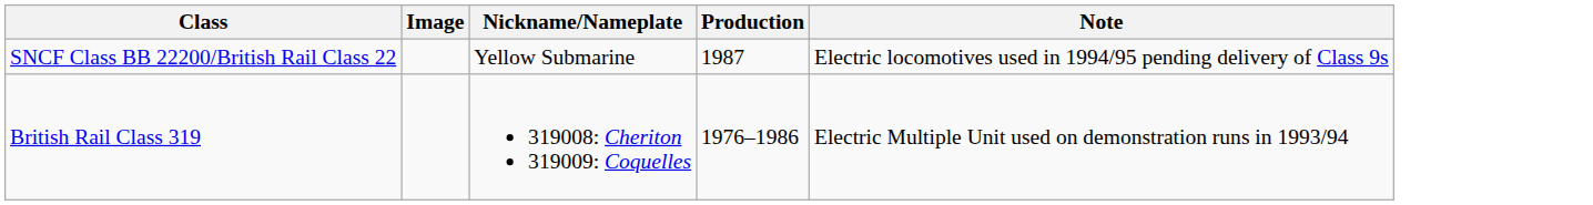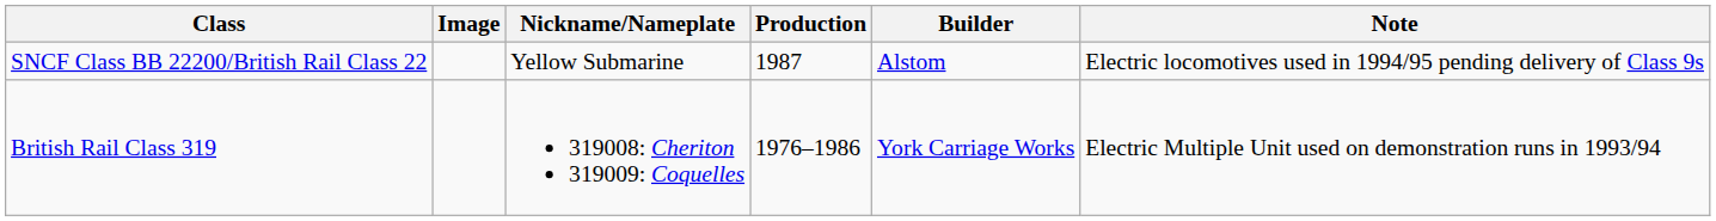 <table class="wikitable">
 <tr>
 <th>Class</th>
 <th>Image</th>
 <th>Nickname/Nameplate</th>
 <th>Production</th>
+<th>Builder</th>
 <th>Note</th>
 </tr>
 <tr>
 <td><a href='#'>SNCF Class BB 22200/British Rail Class 22</a></td>
 <td></td>
 <td>Yellow Submarine</td>
 <td>1987</td>
+<td><a href='#'>Alstom</a></td>
 <td>Electric locomotives used in 1994/95 pending delivery of <a href='#'>Class 9s</a></td>
 </tr>
 <tr>
 <td><a href='#'>British Rail Class 319</a></td>
 <td></td>
 <td><br><ul><li>319008: <em><a href='#'>Cheriton</a></em></li><li>319009: <em><a href='#'>Coquelles</a></em></li></ul></td>
 <td>1976–1986</td>
+<td><a href='#'>York Carriage Works</a></td>
 <td>Electric Multiple Unit used on demonstration runs in 1993/94</td>
 </tr>
 </table>
